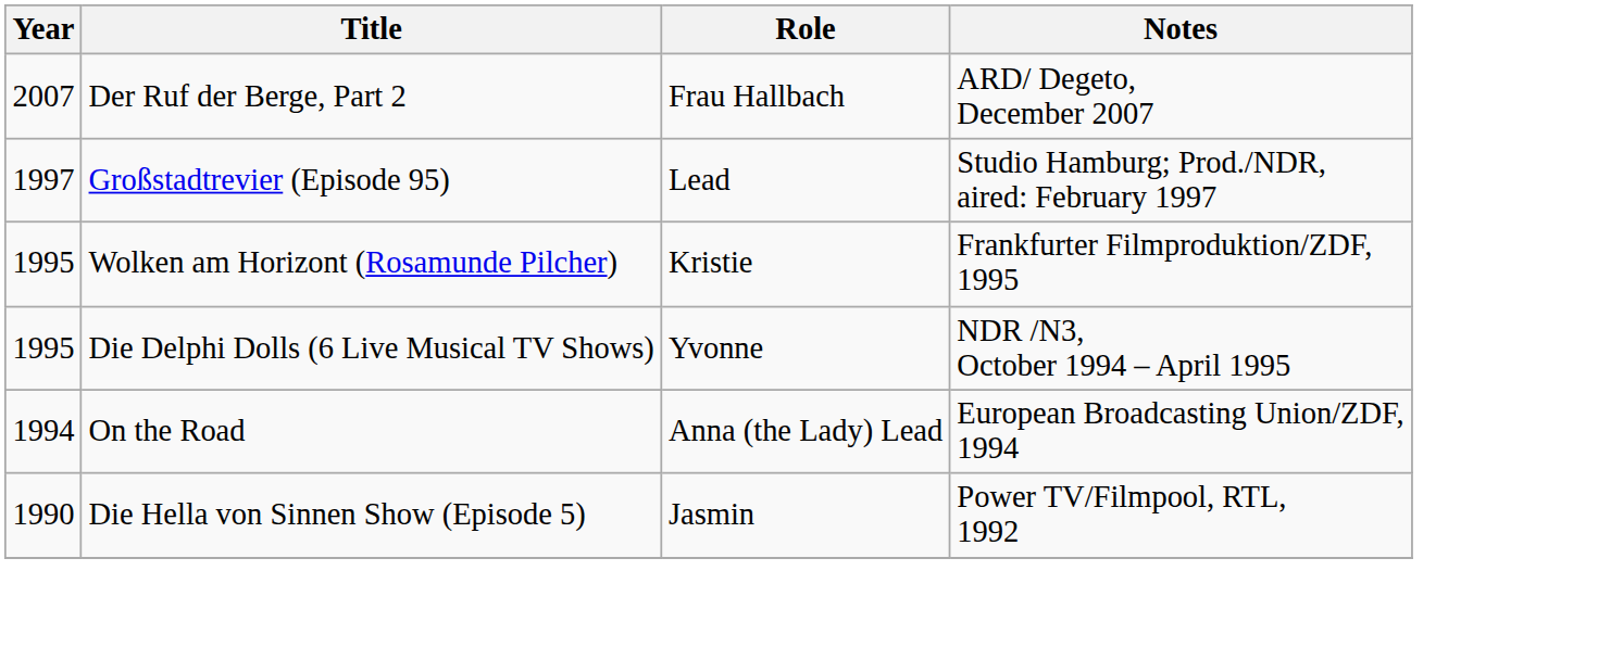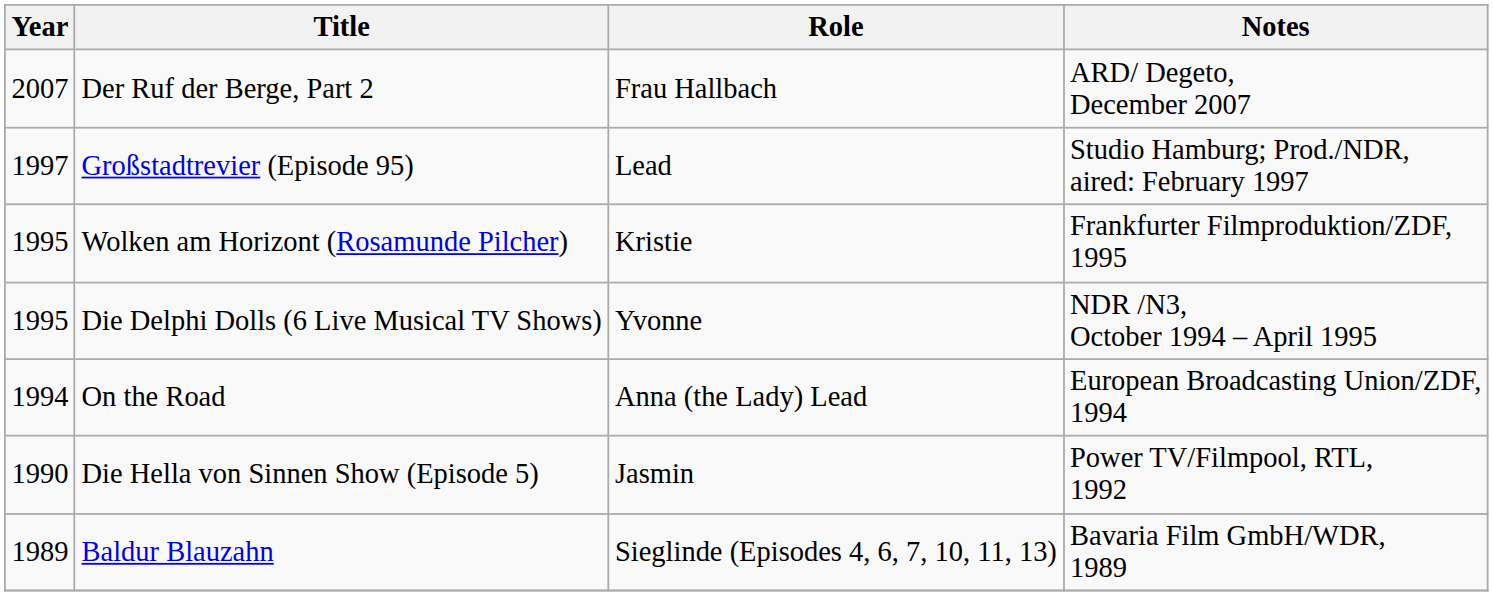 <table class="wikitable sortable">
 <tr>
 <th>Year</th>
 <th>Title</th>
 <th>Role</th>
 <th class="unsortable">Notes</th>
 </tr>
 <tr>
 <td>2007</td>
 <td>Der Ruf der Berge, Part 2</td>
 <td>Frau Hallbach</td>
 <td>ARD/ Degeto, <br> December 2007</td>
 </tr>
 <tr>
 <td>1997</td>
 <td><a href='#'>Großstadtrevier</a> (Episode 95)</td>
 <td>Lead</td>
 <td>Studio Hamburg; Prod./NDR, <br> aired: February 1997</td>
 </tr>
 <tr>
 <td>1995</td>
 <td>Wolken am Horizont (<a href='#'>Rosamunde Pilcher</a>)</td>
 <td>Kristie</td>
 <td>Frankfurter Filmproduktion/ZDF, <br> 1995</td>
 </tr>
 <tr>
 <td>1995</td>
 <td>Die Delphi Dolls (6 Live Musical TV Shows)</td>
 <td>Yvonne</td>
 <td>NDR /N3, <br>  October 1994 – April 1995</td>
 </tr>
 <tr>
 <td>1994</td>
 <td>On the Road</td>
 <td>Anna (the Lady) Lead</td>
 <td>European Broadcasting Union/ZDF, <br> 1994</td>
 </tr>
 <tr>
 <td>1990</td>
 <td>Die Hella von Sinnen Show (Episode 5)</td>
 <td>Jasmin</td>
 <td>Power TV/Filmpool, RTL, <br> 1992</td>
 </tr>
 <tr>
+<td>1989</td>
+<td><a href='#'>Baldur Blauzahn</a></td>
+<td>Sieglinde (Episodes 4, 6, 7, 10, 11, 13)</td>
+<td>Bavaria Film GmbH/WDR, <br> 1989</td>
+</tr>
+<tr>
 </tr>
 </table>
